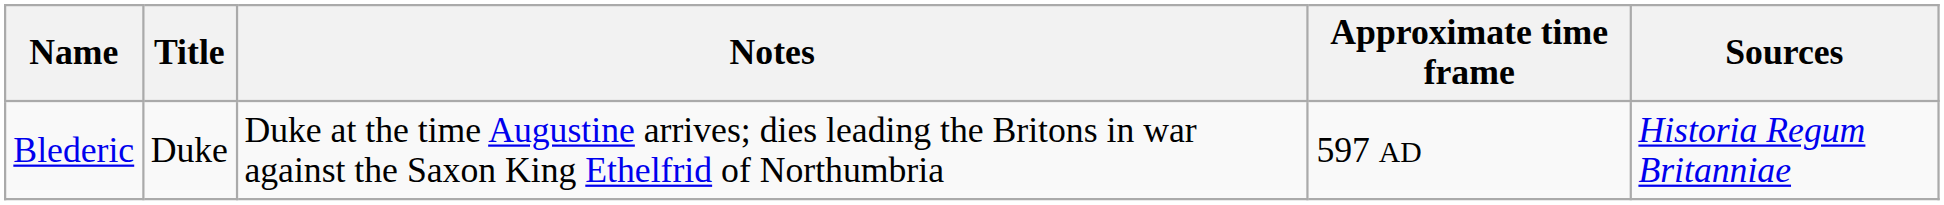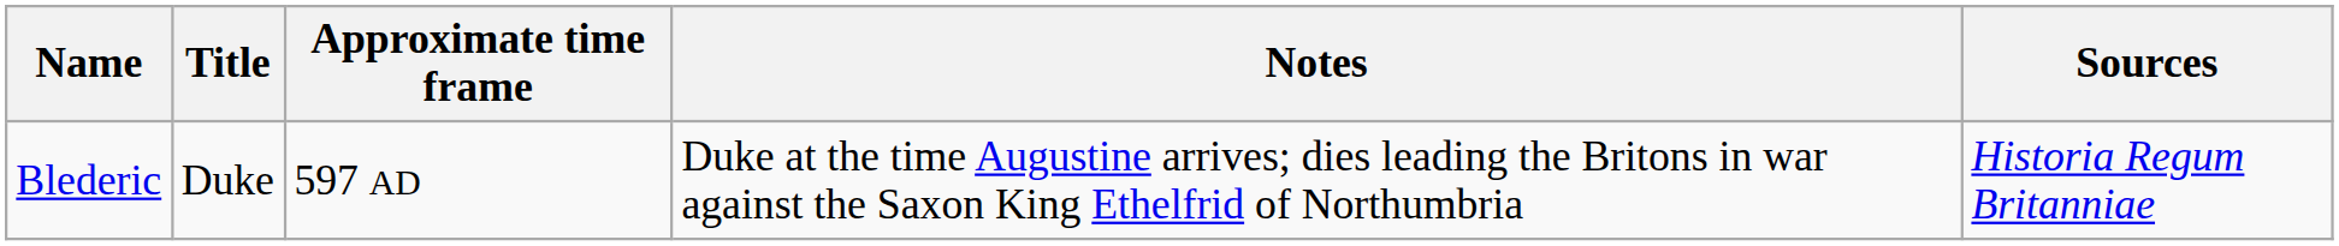 <table class="wikitable">
 <tr>
 <th>Name</th>
 <th>Title</th>
+<th>Approximate time frame</th>
 <th>Notes</th>
-<th>Approximate time frame</th>
 <th>Sources</th>
 </tr>
 <tr>
 <td><a href='#'>Blederic</a></td>
 <td>Duke</td>
+<td>597 <small>AD</small></td>
 <td>Duke at the time <a href='#'>Augustine</a> arrives; dies leading the Britons in war against the Saxon King <a href='#'>Ethelfrid</a> of Northumbria</td>
-<td>597 <small>AD</small></td>
 <td><em><a href='#'>Historia Regum Britanniae</a></em></td>
 </tr>
 </table>
